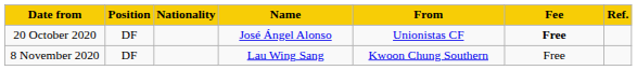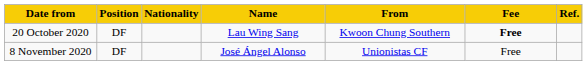 <table class="wikitable" style="text-align:center; font-size:90%">
 <tr>
 <th style="background:#f7cd06; color:#000000; width:110px;">Date from</th>
 <th style="background:#f7cd06; color:#000000; width:50px;">Position</th>
 <th style="background:#f7cd06; color:#000000; width:50px;">Nationality</th>
 <th style="background:#f7cd06; color:#000000; width:150px;">Name</th>
 <th style="background:#f7cd06; color:#000000; width:170px;">From</th>
 <th style="background:#f7cd06; color:#000000; width:110px;">Fee</th>
 <th style="background:#f7cd06; color:#000000; width:25px;">Ref.</th>
 </tr>
 <tr>
 <td>20 October 2020</td>
 <td>DF</td>
 <td></td>
-<td><a href='#'>José Ángel Alonso</a></td>
-<td><a href='#'>Unionistas CF</a></td>
+<td><a href='#'>Lau Wing Sang</a></td>
+<td><a href='#'>Kwoon Chung Southern</a></td>
 <td><strong>Free</strong></td>
 <td></td>
 </tr>
 <tr>
 <td>8 November 2020</td>
 <td>DF</td>
 <td></td>
-<td><a href='#'>Lau Wing Sang</a></td>
-<td><a href='#'>Kwoon Chung Southern</a></td>
+<td><a href='#'>José Ángel Alonso</a></td>
+<td><a href='#'>Unionistas CF</a></td>
 <td>Free</td>
 <td></td>
 </tr>
 </table>
